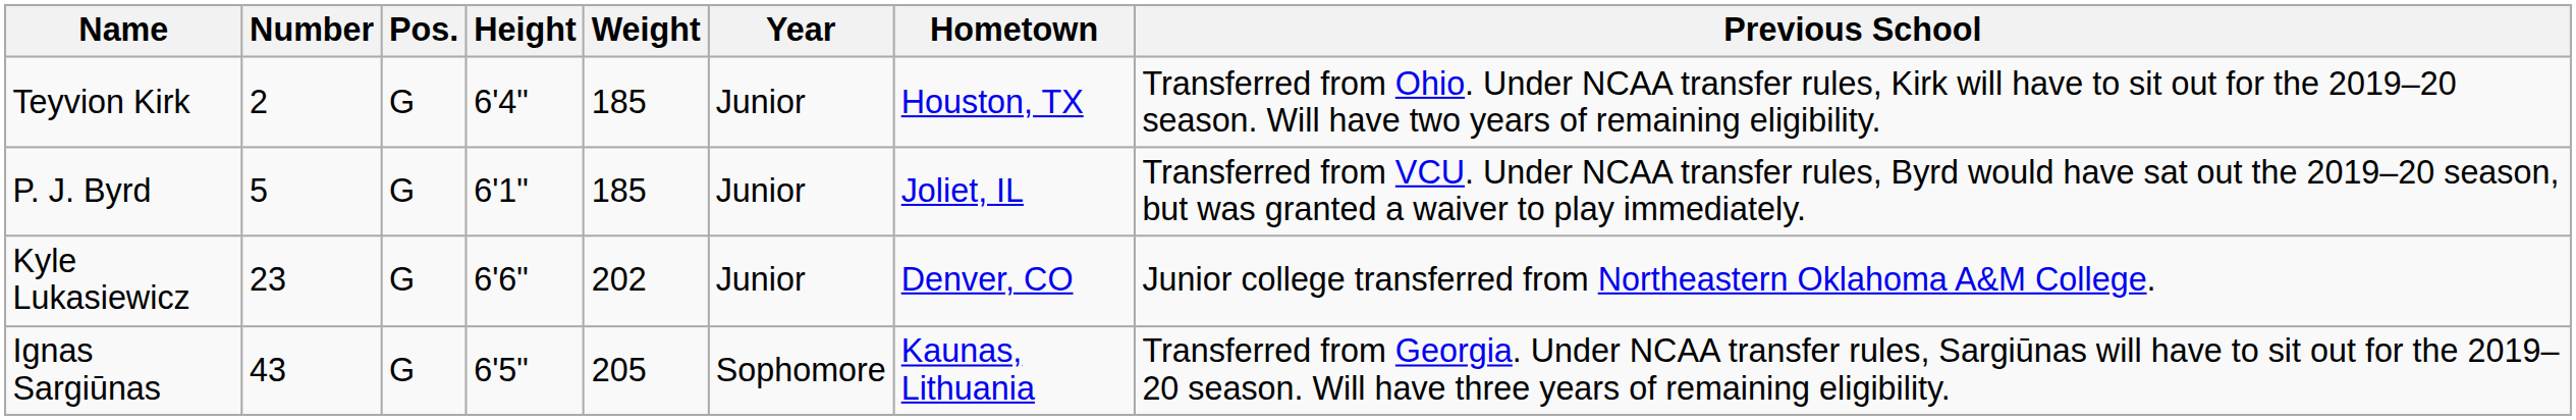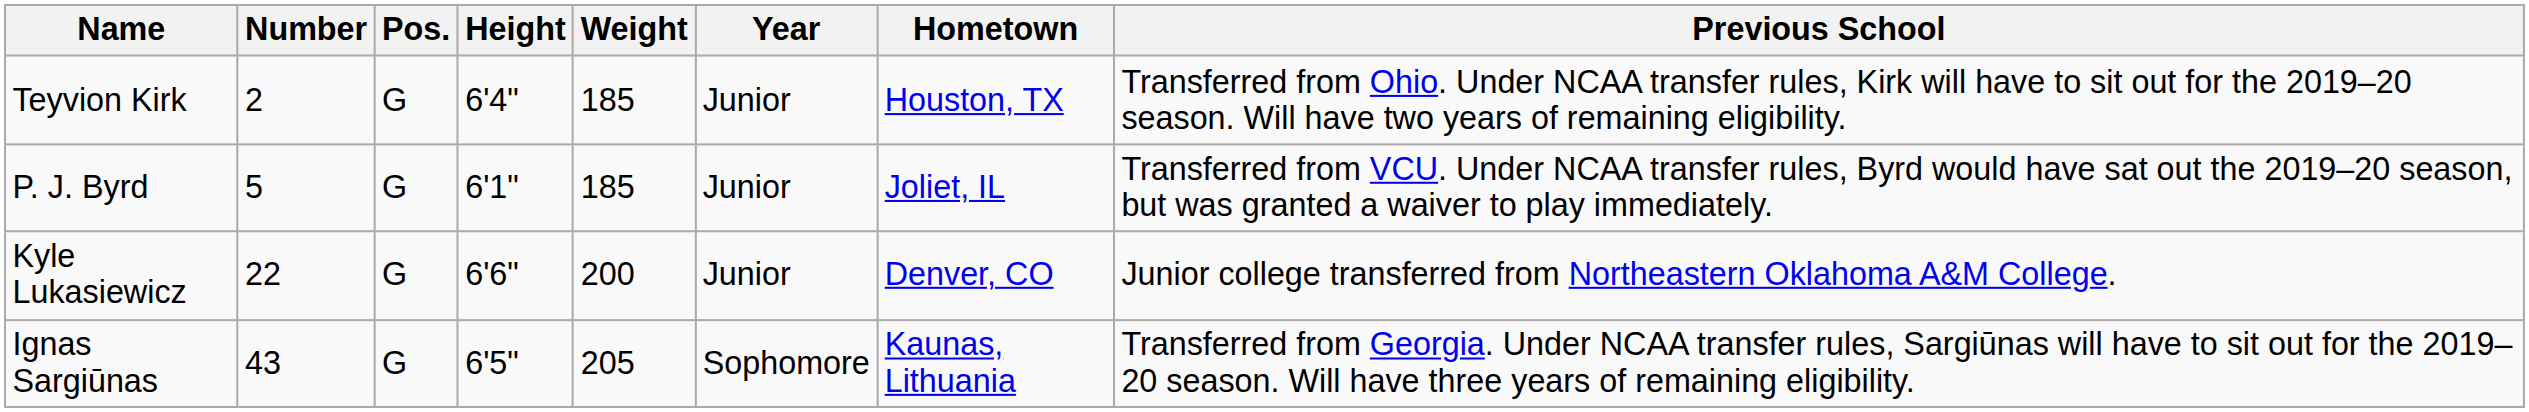 <table class="wikitable sortable" border="1">
 <tr>
 <th>Name</th>
 <th>Number</th>
 <th>Pos.</th>
 <th>Height</th>
 <th>Weight</th>
 <th>Year</th>
 <th>Hometown</th>
 <th class="unsortable">Previous School</th>
 </tr>
 <tr>
 <td>Teyvion Kirk</td>
 <td>2</td>
 <td>G</td>
 <td>6'4"</td>
 <td>185</td>
 <td>Junior</td>
 <td><a href='#'>Houston, TX</a></td>
 <td>Transferred from <a href='#'>Ohio</a>. Under NCAA transfer rules, Kirk will have to sit out for the 2019–20 season. Will have two years of remaining eligibility.</td>
 </tr>
 <tr>
 <td>P. J. Byrd</td>
 <td>5</td>
 <td>G</td>
 <td>6'1"</td>
 <td>185</td>
 <td>Junior</td>
 <td><a href='#'>Joliet, IL</a></td>
 <td>Transferred from <a href='#'>VCU</a>. Under NCAA transfer rules, Byrd would have sat out the 2019–20 season, but was granted a waiver to play immediately.</td>
 </tr>
 <tr>
 <td>Kyle Lukasiewicz</td>
-<td>23</td>
+<td>22</td>
 <td>G</td>
 <td>6'6"</td>
-<td>202</td>
+<td>200</td>
 <td>Junior</td>
 <td><a href='#'>Denver, CO</a></td>
 <td>Junior college transferred from <a href='#'>Northeastern Oklahoma A&M College</a>.</td>
 </tr>
 <tr>
 <td>Ignas Sargiūnas</td>
 <td>43</td>
 <td>G</td>
 <td>6'5"</td>
 <td>205</td>
 <td>Sophomore</td>
 <td><a href='#'>Kaunas, Lithuania</a></td>
 <td>Transferred from <a href='#'>Georgia</a>. Under NCAA transfer rules, Sargiūnas will have to sit out for the 2019–20 season. Will have three years of remaining eligibility.</td>
 </tr>
 </table>
